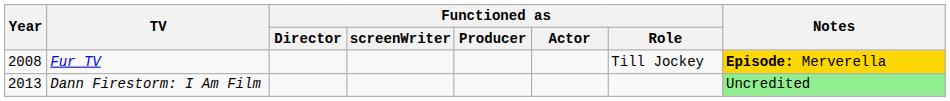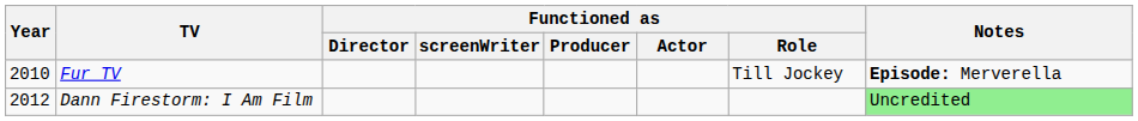 <table class="wikitable sortable" style="margin-right: 0;">
 <tr>
 <th rowspan="2" style="width:33px;">Year</th>
 <th rowspan="2" style="width:200px;">TV</th>
 <th colspan="5">Functioned as</th>
 <th rowspan="2" style="width:200px;">Notes</th>
 </tr>
 <tr>
 <th style="width:65px;">Director</th>
 <th style="width:65px;">screenWriter</th>
 <th style="width:65px;">Producer</th>
 <th style="width:65px;">Actor</th>
 <th style="width:100px;">Role</th>
 </tr>
 <tr>
-<td>2008</td>
+<td>2010</td>
 <td><em><a href='#'>Fur TV</a></em></td>
 <td></td>
 <td></td>
 <td></td>
 <td></td>
 <td>Till Jockey</td>
-<td style="background: gold;"><strong>Episode:</strong> Merverella</td>
+<td><strong>Episode:</strong> Merverella</td>
 </tr>
 <tr>
-<td>2013</td>
+<td>2012</td>
 <td><em>Dann Firestorm: I Am Film</em></td>
 <td></td>
 <td></td>
 <td></td>
 <td></td>
 <td></td>
 <td style="background: lightgreen;">Uncredited</td>
 </tr>
 </table>
